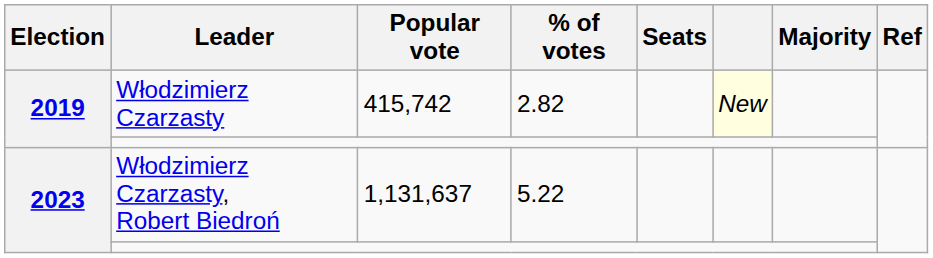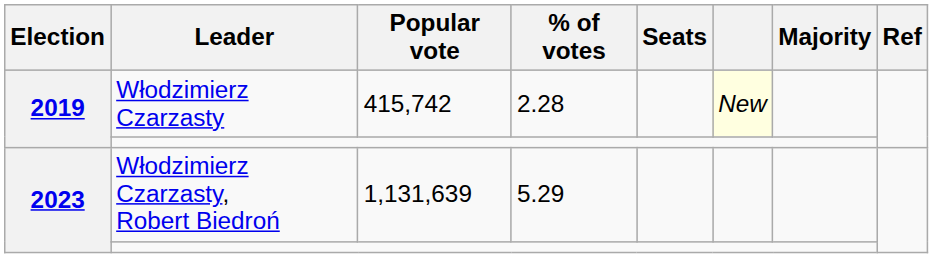 <table class="wikitable col3right col4right">
 <tr>
 <th>Election</th>
 <th>Leader</th>
 <th>Popular vote</th>
 <th>% of votes</th>
 <th>Seats</th>
 <th></th>
 <th>Majority</th>
 <th>Ref</th>
 </tr>
 <tr>
 <th rowspan="2"><a href='#'>2019</a></th>
 <td><a href='#'>Włodzimierz Czarzasty</a></td>
 <td>415,742<br></td>
-<td>2.82</td>
+<td>2.28</td>
 <td></td>
 <td style="background: lightyellow;"><em>New</em></td>
 <td></td>
 <td rowspan="2"></td>
 </tr>
 <tr>
 <td colspan="6"></td>
 </tr>
 <tr>
 <th rowspan="2"><a href='#'>2023</a></th>
 <td><a href='#'>Włodzimierz Czarzasty</a>,<br><a href='#'>Robert Biedroń</a></td>
-<td>1,131,637<br></td>
-<td>5.22</td>
+<td>1,131,639<br></td>
+<td>5.29</td>
 <td></td>
 <td></td>
 <td></td>
 <td rowspan="2"></td>
 </tr>
 <tr>
 <td colspan="6"></td>
 </tr>
 </table>
